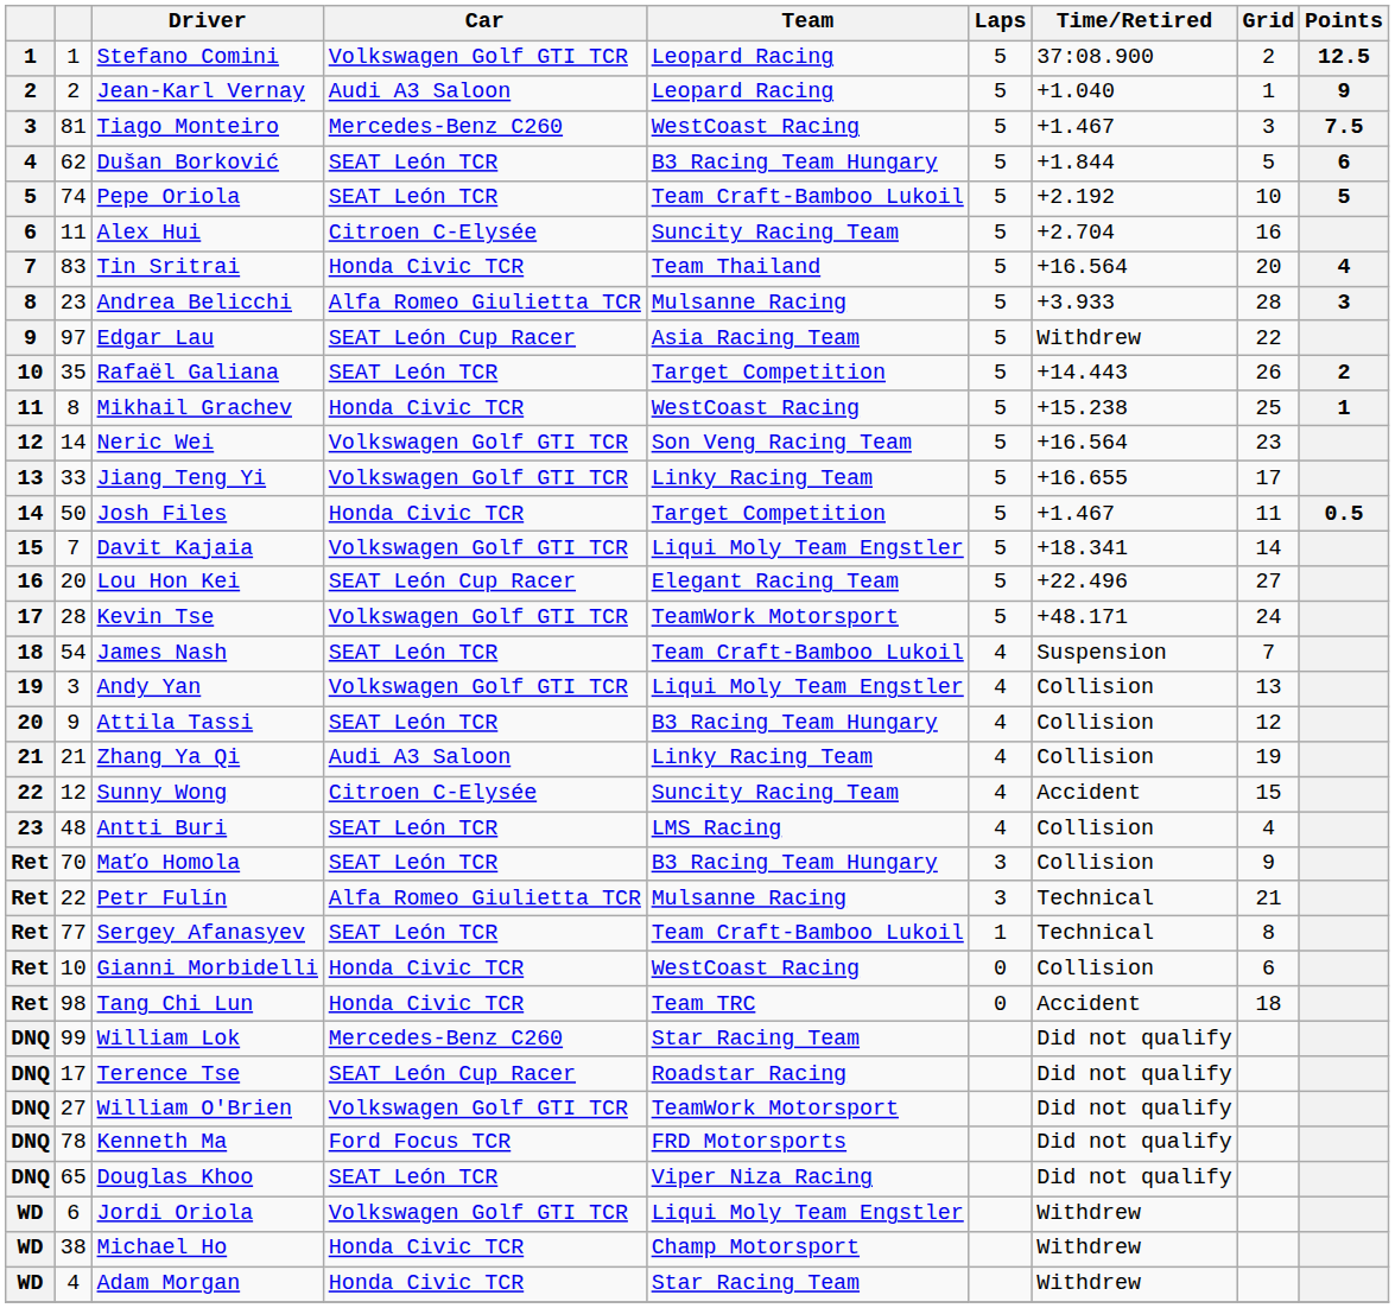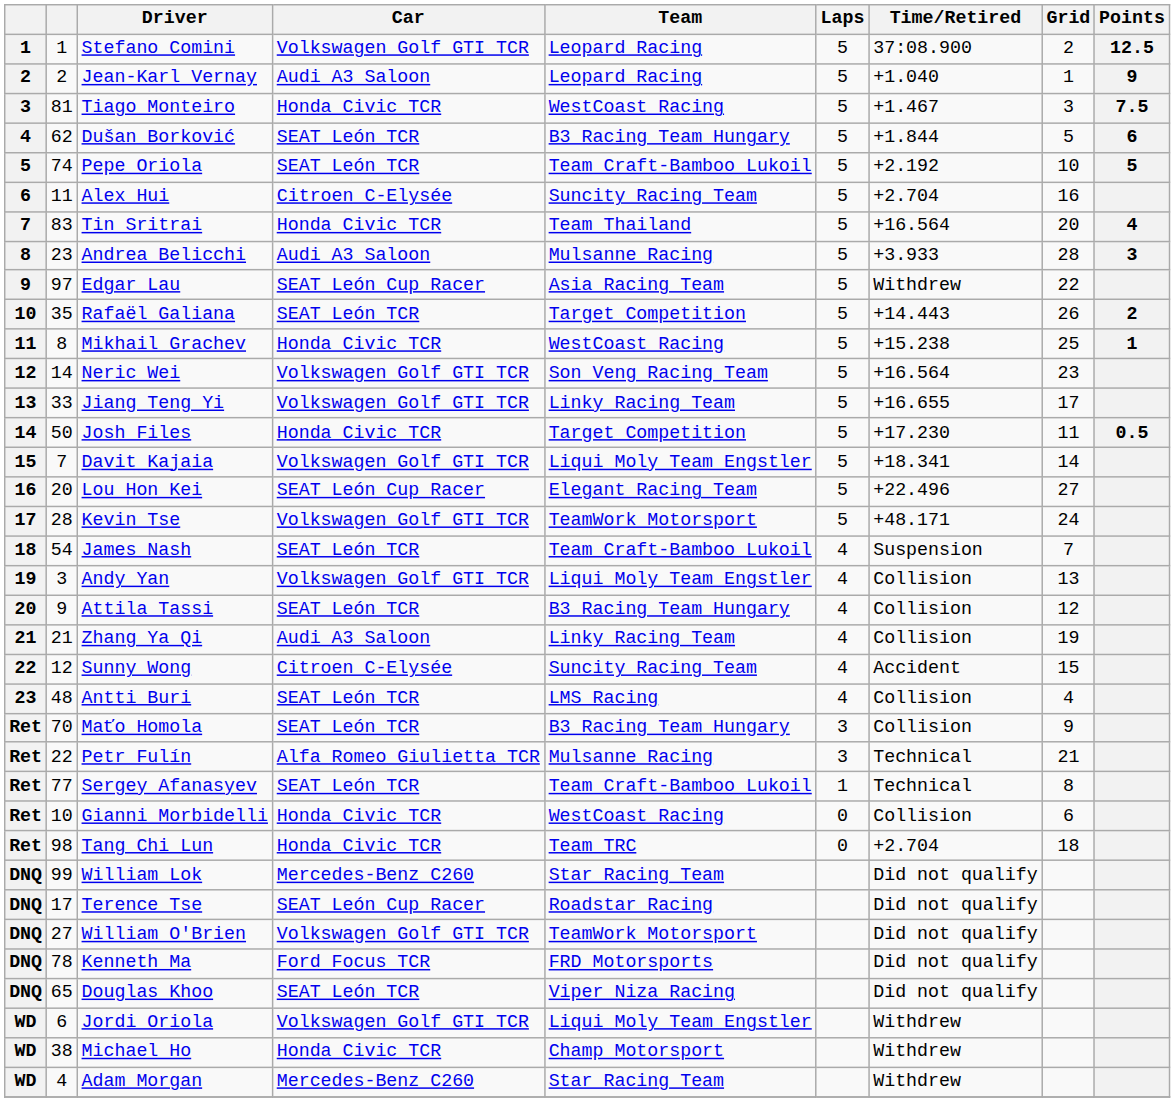 <table class="wikitable sortable" style="font-size:95%">
 <tr>
 <th></th>
 <th></th>
 <th>Driver</th>
 <th>Car</th>
 <th>Team</th>
 <th>Laps</th>
 <th>Time/Retired</th>
 <th>Grid</th>
 <th>Points</th>
 </tr>
 <tr>
 <th>1</th>
 <td align=center>1</td>
 <td> <a href='#'>Stefano Comini</a></td>
 <td><a href='#'>Volkswagen Golf GTI TCR</a></td>
 <td> <a href='#'>Leopard Racing</a></td>
 <td align=center>5</td>
 <td>37:08.900</td>
 <td align=center>2</td>
 <th>12.5</th>
 </tr>
 <tr>
 <th>2</th>
 <td align=center>2</td>
 <td> <a href='#'>Jean-Karl Vernay</a></td>
 <td><a href='#'>Audi A3 Saloon</a></td>
 <td> <a href='#'>Leopard Racing</a></td>
 <td align=center>5</td>
 <td>+1.040</td>
 <td align=center>1</td>
 <th>9</th>
 </tr>
 <tr>
 <th>3</th>
 <td align=center>81</td>
 <td> <a href='#'>Tiago Monteiro</a></td>
-<td><a href='#'>Mercedes-Benz C260</a></td>
+<td><a href='#'>Honda Civic TCR</a></td>
 <td> <a href='#'>WestCoast Racing</a></td>
 <td align=center>5</td>
 <td>+1.467</td>
 <td align=center>3</td>
 <th>7.5</th>
 </tr>
 <tr>
 <th>4</th>
 <td align=center>62</td>
 <td> <a href='#'>Dušan Borković</a></td>
 <td><a href='#'>SEAT León TCR</a></td>
 <td> <a href='#'>B3 Racing Team Hungary</a></td>
 <td align=center>5</td>
 <td>+1.844</td>
 <td align=center>5</td>
 <th>6</th>
 </tr>
 <tr>
 <th>5</th>
 <td align=center>74</td>
 <td> <a href='#'>Pepe Oriola</a></td>
 <td><a href='#'>SEAT León TCR</a></td>
 <td> <a href='#'>Team Craft-Bamboo Lukoil</a></td>
 <td align=center>5</td>
 <td>+2.192</td>
 <td align=center>10</td>
 <th>5</th>
 </tr>
 <tr>
 <th>6</th>
 <td align=center>11</td>
 <td> <a href='#'>Alex Hui</a></td>
 <td><a href='#'>Citroen C-Elysée</a></td>
 <td> <a href='#'>Suncity Racing Team</a></td>
 <td align=center>5</td>
 <td>+2.704</td>
 <td align=center>16</td>
 <th></th>
 </tr>
 <tr>
 <th>7</th>
 <td align=center>83</td>
 <td> <a href='#'>Tin Sritrai</a></td>
 <td><a href='#'>Honda Civic TCR</a></td>
 <td> <a href='#'>Team Thailand</a></td>
 <td align=center>5</td>
 <td>+16.564</td>
 <td align=center>20</td>
 <th>4</th>
 </tr>
 <tr>
 <th>8</th>
 <td align=center>23</td>
 <td> <a href='#'>Andrea Belicchi</a></td>
-<td><a href='#'>Alfa Romeo Giulietta TCR</a></td>
+<td><a href='#'>Audi A3 Saloon</a></td>
 <td> <a href='#'>Mulsanne Racing</a></td>
 <td align=center>5</td>
 <td>+3.933</td>
 <td align=center>28</td>
 <th>3</th>
 </tr>
 <tr>
 <th>9</th>
 <td align=center>97</td>
 <td> <a href='#'>Edgar Lau</a></td>
 <td><a href='#'>SEAT León Cup Racer</a></td>
 <td> <a href='#'>Asia Racing Team</a></td>
 <td align=center>5</td>
 <td>Withdrew</td>
 <td align=center>22</td>
 <th></th>
 </tr>
 <tr>
 <th>10</th>
 <td align=center>35</td>
 <td> <a href='#'>Rafaël Galiana</a></td>
 <td><a href='#'>SEAT León TCR</a></td>
 <td> <a href='#'>Target Competition</a></td>
 <td align=center>5</td>
 <td>+14.443</td>
 <td align=center>26</td>
 <th>2</th>
 </tr>
 <tr>
 <th>11</th>
 <td align=center>8</td>
 <td> <a href='#'>Mikhail Grachev</a></td>
 <td><a href='#'>Honda Civic TCR</a></td>
 <td> <a href='#'>WestCoast Racing</a></td>
 <td align=center>5</td>
 <td>+15.238</td>
 <td align=center>25</td>
 <th>1</th>
 </tr>
 <tr>
 <th>12</th>
 <td align=center>14</td>
 <td> <a href='#'>Neric Wei</a></td>
 <td><a href='#'>Volkswagen Golf GTI TCR</a></td>
 <td> <a href='#'>Son Veng Racing Team</a></td>
 <td align=center>5</td>
 <td>+16.564</td>
 <td align=center>23</td>
 <th></th>
 </tr>
 <tr>
 <th>13</th>
 <td align=center>33</td>
 <td> <a href='#'>Jiang Teng Yi</a></td>
 <td><a href='#'>Volkswagen Golf GTI TCR</a></td>
 <td> <a href='#'>Linky Racing Team</a></td>
 <td align=center>5</td>
 <td>+16.655</td>
 <td align=center>17</td>
 <th></th>
 </tr>
 <tr>
 <th>14</th>
 <td align=center>50</td>
 <td> <a href='#'>Josh Files</a></td>
 <td><a href='#'>Honda Civic TCR</a></td>
 <td> <a href='#'>Target Competition</a></td>
 <td align=center>5</td>
-<td>+1.467</td>
+<td>+17.230</td>
 <td align=center>11</td>
 <th>0.5</th>
 </tr>
 <tr>
 <th>15</th>
 <td align=center>7</td>
 <td> <a href='#'>Davit Kajaia</a></td>
 <td><a href='#'>Volkswagen Golf GTI TCR</a></td>
 <td> <a href='#'>Liqui Moly Team Engstler</a></td>
 <td align=center>5</td>
 <td>+18.341</td>
 <td align=center>14</td>
 <th></th>
 </tr>
 <tr>
 <th>16</th>
 <td align=center>20</td>
 <td> <a href='#'>Lou Hon Kei</a></td>
 <td><a href='#'>SEAT León Cup Racer</a></td>
 <td> <a href='#'>Elegant Racing Team</a></td>
 <td align=center>5</td>
 <td>+22.496</td>
 <td align=center>27</td>
 <th></th>
 </tr>
 <tr>
 <th>17</th>
 <td align=center>28</td>
 <td> <a href='#'>Kevin Tse</a></td>
 <td><a href='#'>Volkswagen Golf GTI TCR</a></td>
 <td> <a href='#'>TeamWork Motorsport</a></td>
 <td align=center>5</td>
 <td>+48.171</td>
 <td align=center>24</td>
 <th></th>
 </tr>
 <tr>
 <th>18</th>
 <td align=center>54</td>
 <td> <a href='#'>James Nash</a></td>
 <td><a href='#'>SEAT León TCR</a></td>
 <td> <a href='#'>Team Craft-Bamboo Lukoil</a></td>
 <td align=center>4</td>
 <td>Suspension</td>
 <td align=center>7</td>
 <th></th>
 </tr>
 <tr>
 <th>19</th>
 <td align=center>3</td>
 <td> <a href='#'>Andy Yan</a></td>
 <td><a href='#'>Volkswagen Golf GTI TCR</a></td>
 <td> <a href='#'>Liqui Moly Team Engstler</a></td>
 <td align=center>4</td>
 <td>Collision</td>
 <td align=center>13</td>
 <th></th>
 </tr>
 <tr>
 <th>20</th>
 <td align=center>9</td>
 <td> <a href='#'>Attila Tassi</a></td>
 <td><a href='#'>SEAT León TCR</a></td>
 <td> <a href='#'>B3 Racing Team Hungary</a></td>
 <td align=center>4</td>
 <td>Collision</td>
 <td align=center>12</td>
 <th></th>
 </tr>
 <tr>
 <th>21</th>
 <td align=center>21</td>
 <td> <a href='#'>Zhang Ya Qi</a></td>
 <td><a href='#'>Audi A3 Saloon</a></td>
 <td> <a href='#'>Linky Racing Team</a></td>
 <td align=center>4</td>
 <td>Collision</td>
 <td align=center>19</td>
 <th></th>
 </tr>
 <tr>
 <th>22</th>
 <td align=center>12</td>
 <td> <a href='#'>Sunny Wong</a></td>
 <td><a href='#'>Citroen C-Elysée</a></td>
 <td> <a href='#'>Suncity Racing Team</a></td>
 <td align=center>4</td>
 <td>Accident</td>
 <td align=center>15</td>
 <th></th>
 </tr>
 <tr>
 <th>23</th>
 <td align=center>48</td>
 <td> <a href='#'>Antti Buri</a></td>
 <td><a href='#'>SEAT León TCR</a></td>
 <td> <a href='#'>LMS Racing</a></td>
 <td align=center>4</td>
 <td>Collision</td>
 <td align=center>4</td>
 <th></th>
 </tr>
 <tr>
 <th>Ret</th>
 <td align=center>70</td>
 <td> <a href='#'>Maťo Homola</a></td>
 <td><a href='#'>SEAT León TCR</a></td>
 <td> <a href='#'>B3 Racing Team Hungary</a></td>
 <td align=center>3</td>
 <td>Collision</td>
 <td align=center>9</td>
 <th></th>
 </tr>
 <tr>
 <th>Ret</th>
 <td align=center>22</td>
 <td> <a href='#'>Petr Fulín</a></td>
 <td><a href='#'>Alfa Romeo Giulietta TCR</a></td>
 <td> <a href='#'>Mulsanne Racing</a></td>
 <td align=center>3</td>
 <td>Technical</td>
 <td align=center>21</td>
 <th></th>
 </tr>
 <tr>
 <th>Ret</th>
 <td align=center>77</td>
 <td> <a href='#'>Sergey Afanasyev</a></td>
 <td><a href='#'>SEAT León TCR</a></td>
 <td> <a href='#'>Team Craft-Bamboo Lukoil</a></td>
 <td align=center>1</td>
 <td>Technical</td>
 <td align=center>8</td>
 <th></th>
 </tr>
 <tr>
 <th>Ret</th>
 <td align=center>10</td>
 <td> <a href='#'>Gianni Morbidelli</a></td>
 <td><a href='#'>Honda Civic TCR</a></td>
 <td> <a href='#'>WestCoast Racing</a></td>
 <td align=center>0</td>
 <td>Collision</td>
 <td align=center>6</td>
 <th></th>
 </tr>
 <tr>
 <th>Ret</th>
 <td align=center>98</td>
 <td> <a href='#'>Tang Chi Lun</a></td>
 <td><a href='#'>Honda Civic TCR</a></td>
 <td> <a href='#'>Team TRC</a></td>
 <td align=center>0</td>
-<td>Accident</td>
+<td>+2.704</td>
 <td align=center>18</td>
 <th></th>
 </tr>
 <tr>
 <th>DNQ</th>
 <td align=center>99</td>
 <td> <a href='#'>William Lok</a></td>
 <td><a href='#'>Mercedes-Benz C260</a></td>
 <td> <a href='#'>Star Racing Team</a></td>
 <td align=center></td>
 <td>Did not qualify</td>
 <td align=center></td>
 <th></th>
 </tr>
 <tr>
 <th>DNQ</th>
 <td align=center>17</td>
 <td> <a href='#'>Terence Tse</a></td>
 <td><a href='#'>SEAT León Cup Racer</a></td>
 <td> <a href='#'>Roadstar Racing</a></td>
 <td align=center></td>
 <td>Did not qualify</td>
 <td align=center></td>
 <th></th>
 </tr>
 <tr>
 <th>DNQ</th>
 <td align=center>27</td>
 <td> <a href='#'>William O'Brien</a></td>
 <td><a href='#'>Volkswagen Golf GTI TCR</a></td>
 <td> <a href='#'>TeamWork Motorsport</a></td>
 <td align=center></td>
 <td>Did not qualify</td>
 <td align=center></td>
 <th></th>
 </tr>
 <tr>
 <th>DNQ</th>
 <td align=center>78</td>
 <td> <a href='#'>Kenneth Ma</a></td>
 <td><a href='#'>Ford Focus TCR</a></td>
 <td> <a href='#'>FRD Motorsports</a></td>
 <td align=center></td>
 <td>Did not qualify</td>
 <td align=center></td>
 <th></th>
 </tr>
 <tr>
 <th>DNQ</th>
 <td align=center>65</td>
 <td> <a href='#'>Douglas Khoo</a></td>
 <td><a href='#'>SEAT León TCR</a></td>
 <td> <a href='#'>Viper Niza Racing</a></td>
 <td align=center></td>
 <td>Did not qualify</td>
 <td align=center></td>
 <th></th>
 </tr>
 <tr>
 <th>WD</th>
 <td align=center>6</td>
 <td> <a href='#'>Jordi Oriola</a></td>
 <td><a href='#'>Volkswagen Golf GTI TCR</a></td>
 <td> <a href='#'>Liqui Moly Team Engstler</a></td>
 <td align=center></td>
 <td>Withdrew</td>
 <td align=center></td>
 <th></th>
 </tr>
 <tr>
 <th>WD</th>
 <td align=center>38</td>
 <td> <a href='#'>Michael Ho</a></td>
 <td><a href='#'>Honda Civic TCR</a></td>
 <td> <a href='#'>Champ Motorsport</a></td>
 <td align=center></td>
 <td>Withdrew</td>
 <td align=center></td>
 <th></th>
 </tr>
 <tr>
 <th>WD</th>
 <td align=center>4</td>
 <td> <a href='#'>Adam Morgan</a></td>
-<td><a href='#'>Honda Civic TCR</a></td>
+<td><a href='#'>Mercedes-Benz C260</a></td>
 <td> <a href='#'>Star Racing Team</a></td>
 <td align=center></td>
 <td>Withdrew</td>
 <td align=center></td>
 <th></th>
 </tr>
 <tr>
 </tr>
 </table>
